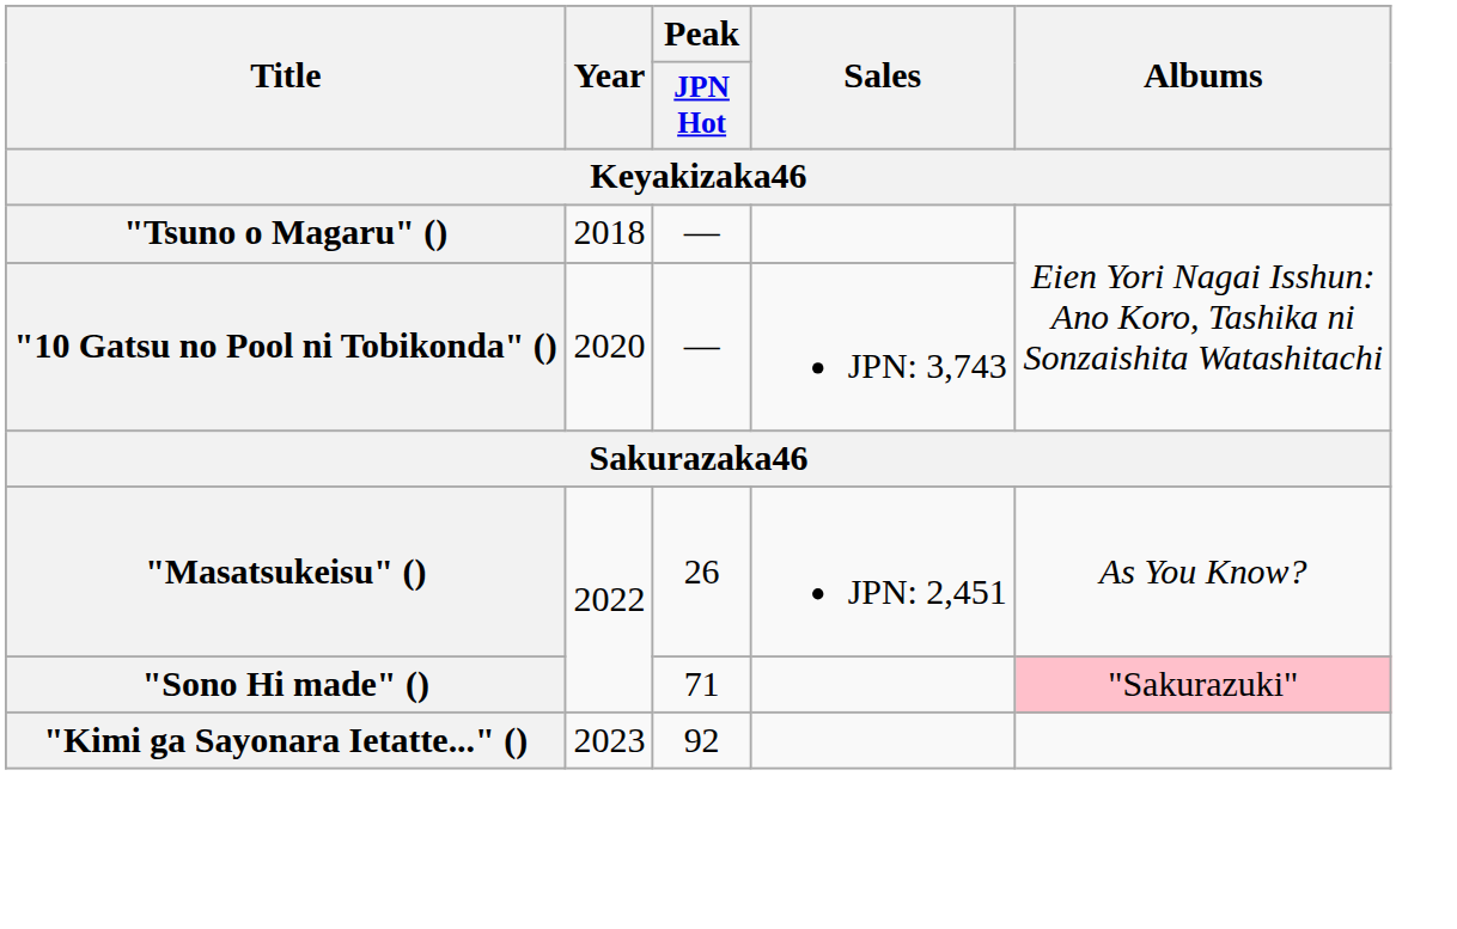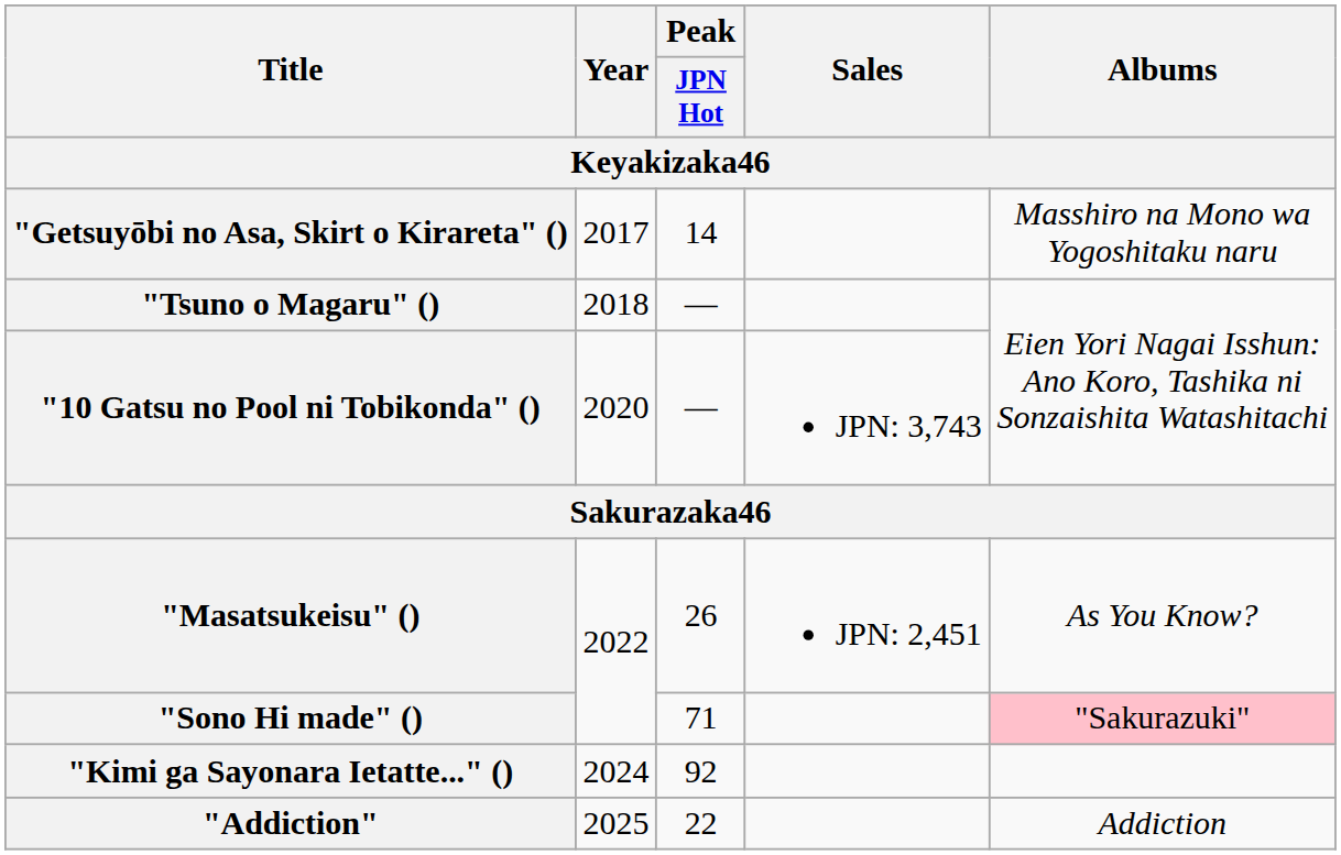 <table class="wikitable plainrowheaders" style="text-align:center;">
 <tr>
 <th scope="col" rowspan="2">Title</th>
 <th scope="col" rowspan="2">Year</th>
 <th scope="col" colspan="1">Peak</th>
 <th scope="col" rowspan="2">Sales</th>
 <th scope="col" rowspan="2">Albums</th>
 </tr>
 <tr>
 <th style="width:2.7em;font-size:85%;"><a href='#'>JPN<br>Hot</a><br></th>
 </tr>
 <tr>
 <th colspan="5">Keyakizaka46</th>
+</tr>
+<tr>
+<th scope="row">"Getsuyōbi no Asa, Skirt o Kirareta" ()</th>
+<td>2017</td>
+<td>14</td>
+<td></td>
+<td><em>Masshiro na Mono wa<br>Yogoshitaku naru</em></td>
 </tr>
 <tr>
 <th scope="row">"Tsuno o Magaru" ()</th>
 <td>2018</td>
 <td>—</td>
 <td></td>
 <td rowspan=2><em>Eien Yori Nagai Isshun:<br>Ano Koro, Tashika ni<br>Sonzaishita Watashitachi</em></td>
 </tr>
 <tr>
 <th scope="row">"10 Gatsu no Pool ni Tobikonda" ()</th>
 <td>2020</td>
 <td>—</td>
 <td><br><ul><li>JPN: 3,743 </li></ul></td>
 </tr>
 <tr>
 <th colspan="5">Sakurazaka46</th>
 </tr>
 <tr>
 <th scope="row">"Masatsukeisu" ()</th>
 <td rowspan="2">2022</td>
 <td>26</td>
 <td><br><ul><li>JPN: 2,451 </li></ul></td>
 <td><em>As You Know?</em></td>
 </tr>
 <tr>
 <th scope="row">"Sono Hi made" ()</th>
 <td>71</td>
 <td></td>
 <td style="background: pink;">"Sakurazuki"</td>
 </tr>
 <tr>
 <th scope="row">"Kimi ga Sayonara Ietatte..." ()</th>
-<td>2023</td>
+<td>2024</td>
 <td>92</td>
 <td></td>
 <td></td>
 </tr>
+<tr>
+<th scope="row">"Addiction"</th>
+<td>2025</td>
+<td>22</td>
+<td></td>
+<td><em>Addiction</em></td>
+</tr>
 </table>
